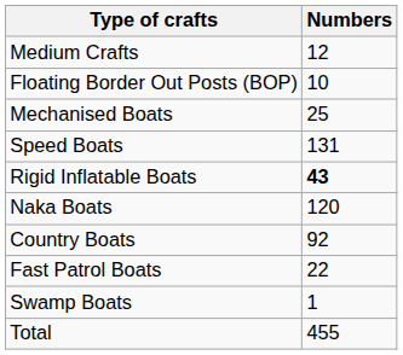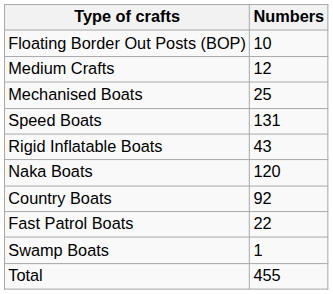 <table class="wikitable">
 <tr>
 <th>Type of crafts</th>
 <th>Numbers</th>
 </tr>
 <tr>
+<td>Floating Border Out Posts (BOP)</td>
+<td>10</td>
+</tr>
+<tr>
 <td>Medium Crafts</td>
 <td>12</td>
-</tr>
-<tr>
-<td>Floating Border Out Posts (BOP)</td>
-<td>10</td>
 </tr>
 <tr>
 <td>Mechanised Boats</td>
 <td>25</td>
 </tr>
 <tr>
 <td>Speed Boats</td>
 <td>131</td>
 </tr>
 <tr>
 <td>Rigid Inflatable Boats</td>
-<td><strong>43</strong></td>
+<td>43</td>
 </tr>
 <tr>
 <td>Naka Boats</td>
 <td>120</td>
 </tr>
 <tr>
 <td>Country Boats</td>
 <td>92</td>
 </tr>
 <tr>
 <td>Fast Patrol Boats</td>
 <td>22</td>
 </tr>
 <tr>
 <td>Swamp Boats</td>
 <td>1</td>
 </tr>
 <tr>
 <td>Total</td>
 <td>455</td>
 </tr>
 </table>
